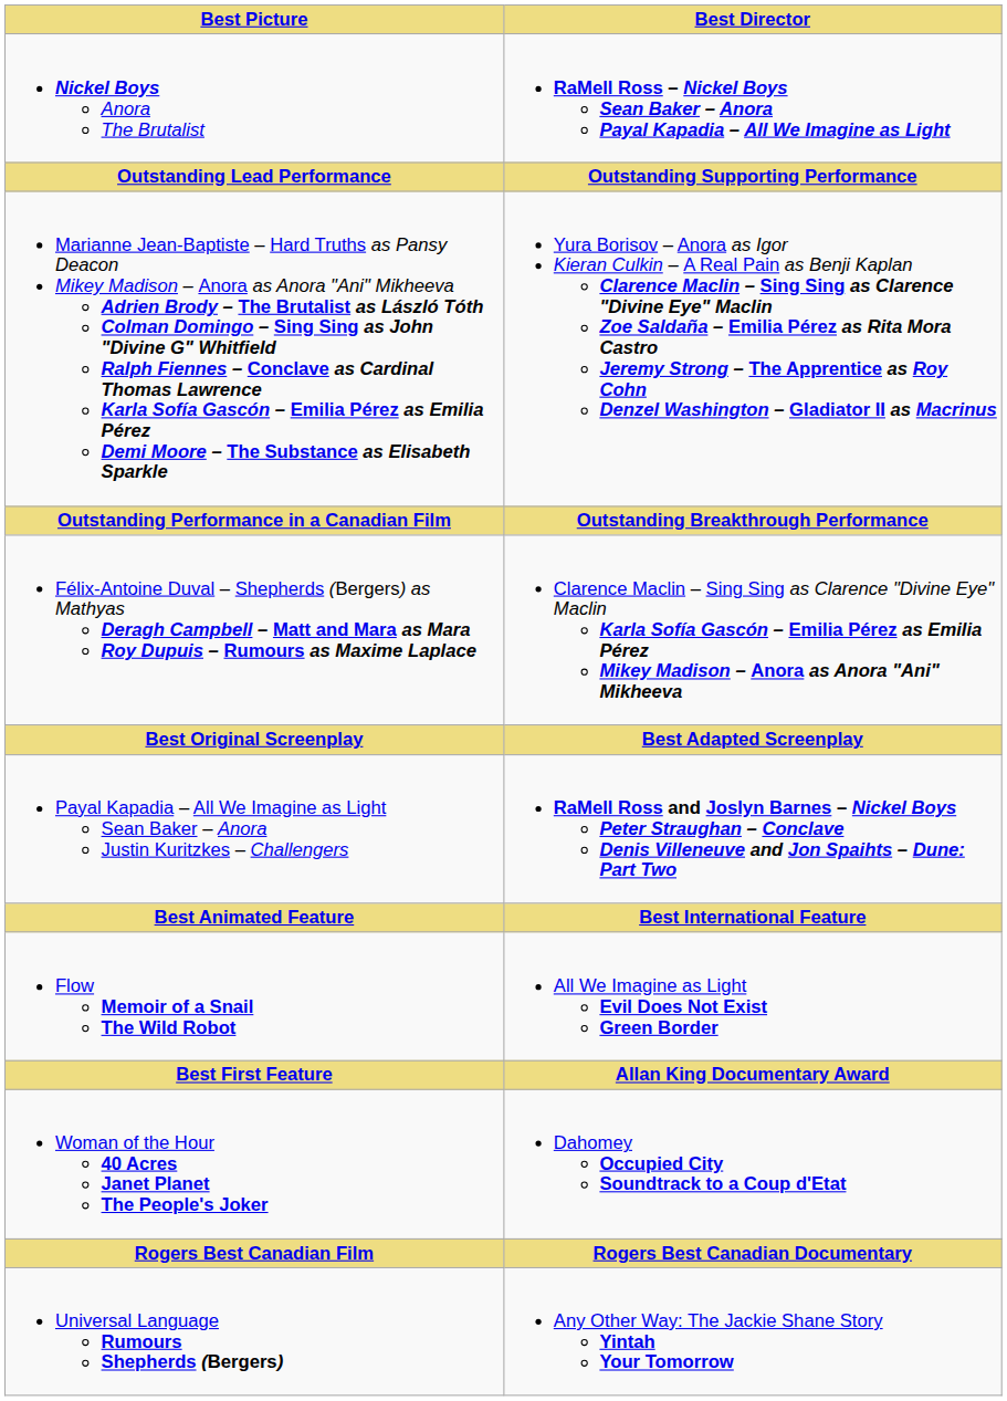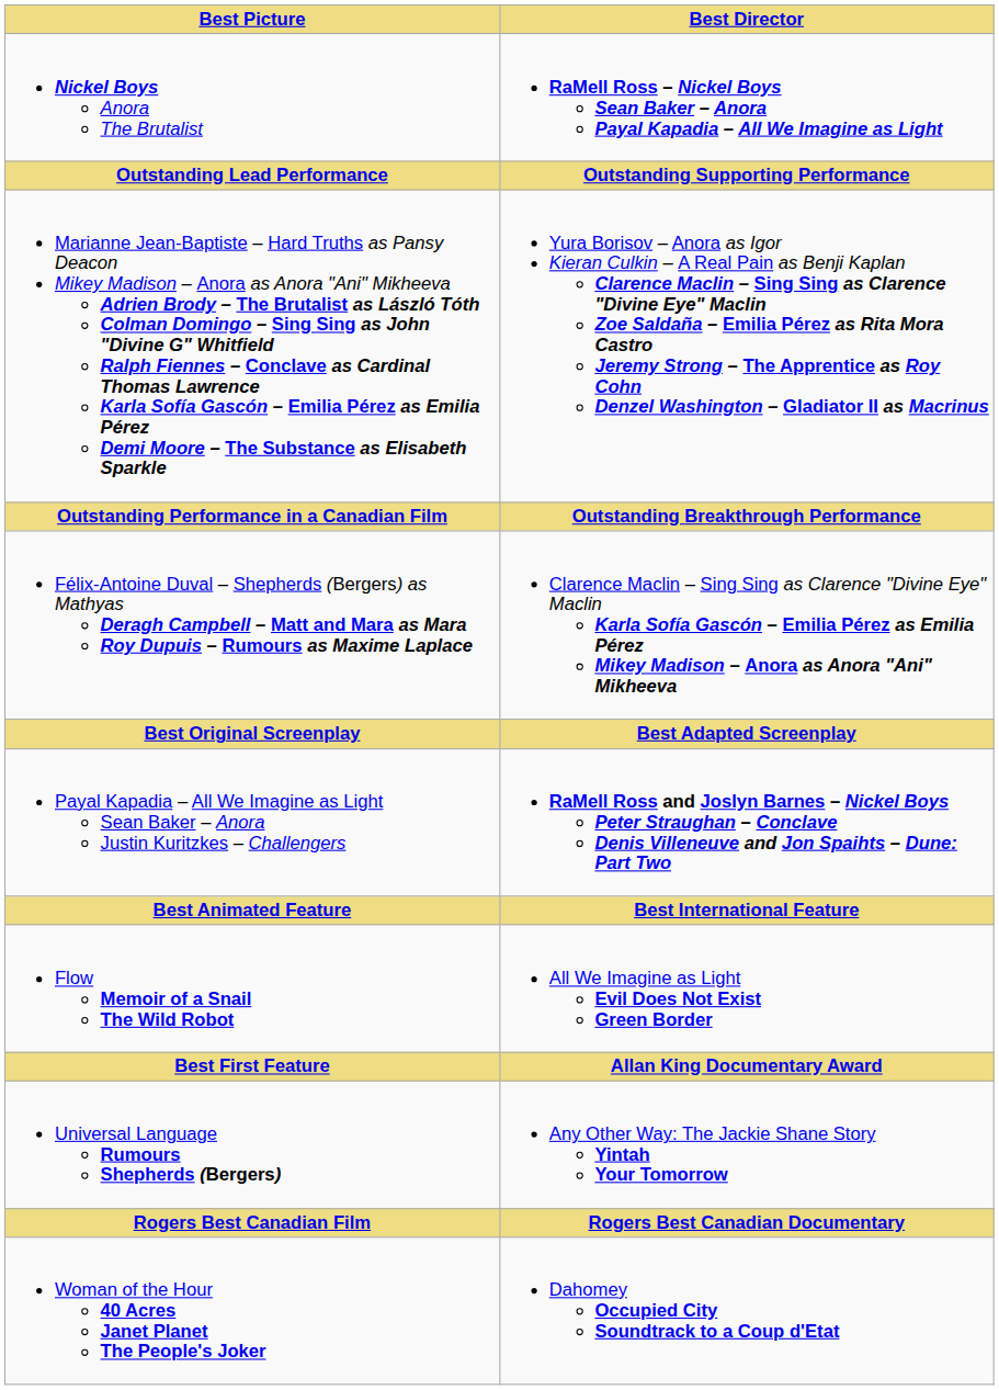 <table class="wikitable">
 <tr>
 <th style="background:#EEDD82; width:50%"><a href='#'>Best Picture</a></th>
 <th style="background:#EEDD82; width:50%"><a href='#'>Best Director</a></th>
 </tr>
 <tr>
 <td valign="top"><br><ul><li><strong><em><a href='#'>Nickel Boys</a></em></strong><ul><li><em><a href='#'>Anora</a></em></li><li><em><a href='#'>The Brutalist</a></em></li></ul></li></ul></td>
 <td valign="top"><br><ul><li><strong><a href='#'>RaMell Ross</a> – <em><a href='#'>Nickel Boys</a><strong><em><ul><li><a href='#'>Sean Baker</a> – </em><a href='#'>Anora</a><em></li><li><a href='#'>Payal Kapadia</a> – </em><a href='#'>All We Imagine as Light</a><em></li></ul></li></ul></td>
 </tr>
 <tr>
 <th style="background:#EEDD82; width:50%"><a href='#'>Outstanding Lead Performance</a></th>
 <th style="background:#EEDD82; width:50%"><a href='#'>Outstanding Supporting Performance</a></th>
 </tr>
 <tr>
 <td valign="top"><br><ul><li></strong><a href='#'>Marianne Jean-Baptiste</a> – </em><a href='#'>Hard Truths</a><em> as Pansy Deacon<strong></li><li></strong><a href='#'>Mikey Madison</a> – </em><a href='#'>Anora</a><em> as Anora "Ani" Mikheeva<strong><ul><li><a href='#'>Adrien Brody</a> – </em><a href='#'>The Brutalist</a><em> as László Tóth</li><li><a href='#'>Colman Domingo</a> – </em><a href='#'>Sing Sing</a><em> as John "Divine G" Whitfield</li><li><a href='#'>Ralph Fiennes</a> – </em><a href='#'>Conclave</a><em> as Cardinal Thomas Lawrence</li><li><a href='#'>Karla Sofía Gascón</a> – </em><a href='#'>Emilia Pérez</a><em> as Emilia Pérez</li><li><a href='#'>Demi Moore</a> – </em><a href='#'>The Substance</a><em> as Elisabeth Sparkle</li></ul></li></ul></td>
 <td valign="top"><br><ul><li></strong><a href='#'>Yura Borisov</a> – </em><a href='#'>Anora</a><em> as Igor<strong></li><li></strong><a href='#'>Kieran Culkin</a> – </em><a href='#'>A Real Pain</a><em> as Benji Kaplan<strong><ul><li><a href='#'>Clarence Maclin</a> – </em><a href='#'>Sing Sing</a><em> as Clarence "Divine Eye" Maclin</li><li><a href='#'>Zoe Saldaña</a> – </em><a href='#'>Emilia Pérez</a><em> as Rita Mora Castro</li><li><a href='#'>Jeremy Strong</a> – </em><a href='#'>The Apprentice</a><em> as <a href='#'>Roy Cohn</a></li><li><a href='#'>Denzel Washington</a> – </em><a href='#'>Gladiator II</a><em> as <a href='#'>Macrinus</a></li></ul></li></ul></td>
 </tr>
 <tr>
 <th style="background:#EEDD82; width:50%"><a href='#'>Outstanding Performance in a Canadian Film</a></th>
 <th style="background:#EEDD82; width:50%"><a href='#'>Outstanding Breakthrough Performance</a></th>
 </tr>
 <tr>
 <td valign="top"><br><ul><li></strong><a href='#'>Félix-Antoine Duval</a> – </em><a href='#'>Shepherds</a><em> (</em>Bergers<em>) as Mathyas<strong><ul><li><a href='#'>Deragh Campbell</a> – </em><a href='#'>Matt and Mara</a><em> as Mara</li><li><a href='#'>Roy Dupuis</a> – </em><a href='#'>Rumours</a><em> as Maxime Laplace</li></ul></li></ul></td>
 <td valign="top"><br><ul><li></strong><a href='#'>Clarence Maclin</a> – </em><a href='#'>Sing Sing</a><em> as Clarence "Divine Eye" Maclin<strong><ul><li><a href='#'>Karla Sofía Gascón</a> – </em><a href='#'>Emilia Pérez</a><em> as Emilia Pérez</li><li><a href='#'>Mikey Madison</a> – </em><a href='#'>Anora</a><em> as Anora "Ani" Mikheeva</li></ul></li></ul></td>
 </tr>
 <tr>
 <th style="background:#EEDD82; width:50%"><a href='#'>Best Original Screenplay</a></th>
 <th style="background:#EEDD82; width:50%"><a href='#'>Best Adapted Screenplay</a></th>
 </tr>
 <tr>
 <td valign="top"><br><ul><li></strong><a href='#'>Payal Kapadia</a> – </em><a href='#'>All We Imagine as Light</a></em></strong><ul><li><a href='#'>Sean Baker</a> – <em><a href='#'>Anora</a></em></li><li><a href='#'>Justin Kuritzkes</a> – <em><a href='#'>Challengers</a></em></li></ul></li></ul></td>
 <td valign="top"><br><ul><li><strong><a href='#'>RaMell Ross</a> and <a href='#'>Joslyn Barnes</a> – <em><a href='#'>Nickel Boys</a><strong><em><ul><li><a href='#'>Peter Straughan</a> – </em><a href='#'>Conclave</a><em></li><li><a href='#'>Denis Villeneuve</a> and <a href='#'>Jon Spaihts</a> – </em><a href='#'>Dune: Part Two</a><em></li></ul></li></ul></td>
 </tr>
 <tr>
 <th style="background:#EEDD82; width:50%"><a href='#'>Best Animated Feature</a></th>
 <th style="background:#EEDD82; width:50%"><a href='#'>Best International Feature</a></th>
 </tr>
 <tr>
 <td valign="top"><br><ul><li></em></strong><a href='#'>Flow</a><strong><em><ul><li></em><a href='#'>Memoir of a Snail</a><em></li><li></em><a href='#'>The Wild Robot</a><em></li></ul></li></ul></td>
 <td valign="top"><br><ul><li></em></strong><a href='#'>All We Imagine as Light</a><strong><em><ul><li></em><a href='#'>Evil Does Not Exist</a><em></li><li></em><a href='#'>Green Border</a><em></li></ul></li></ul></td>
 </tr>
 <tr>
 <th style="background:#EEDD82; width:50%"><a href='#'>Best First Feature</a></th>
 <th style="background:#EEDD82; width:50%"><a href='#'>Allan King Documentary Award</a></th>
 </tr>
 <tr>
-<td valign="top"><br><ul><li></em></strong><a href='#'>Woman of the Hour</a><strong><em><ul><li></em><a href='#'>40 Acres</a><em></li><li></em><a href='#'>Janet Planet</a><em></li><li></em><a href='#'>The People's Joker</a><em></li></ul></li></ul></td>
-<td valign="top"><br><ul><li></em></strong><a href='#'>Dahomey</a><strong><em><ul><li></em><a href='#'>Occupied City</a><em></li><li></em><a href='#'>Soundtrack to a Coup d'Etat</a><em></li></ul></li></ul></td>
+<td valign="top"><br><ul><li></em></strong><a href='#'>Universal Language</a><strong><em><ul><li></em><a href='#'>Rumours</a><em></li><li></em><a href='#'>Shepherds</a><em> (</em>Bergers<em>)</li></ul></li></ul></td>
+<td valign="top"><br><ul><li></em></strong><a href='#'>Any Other Way: The Jackie Shane Story</a><strong><em><ul><li></em><a href='#'>Yintah</a><em></li><li></em><a href='#'>Your Tomorrow</a><em></li></ul></li></ul></td>
 </tr>
 <tr>
 <th style="background:#EEDD82; width:50%"><a href='#'>Rogers Best Canadian Film</a></th>
 <th style="background:#EEDD82; width:50%"><a href='#'>Rogers Best Canadian Documentary</a></th>
 </tr>
 <tr>
-<td valign="top"><br><ul><li></em></strong><a href='#'>Universal Language</a><strong><em><ul><li></em><a href='#'>Rumours</a><em></li><li></em><a href='#'>Shepherds</a><em> (</em>Bergers<em>)</li></ul></li></ul></td>
-<td valign="top"><br><ul><li></em></strong><a href='#'>Any Other Way: The Jackie Shane Story</a><strong><em><ul><li></em><a href='#'>Yintah</a><em></li><li></em><a href='#'>Your Tomorrow</a><em></li></ul></li></ul></td>
+<td valign="top"><br><ul><li></em></strong><a href='#'>Woman of the Hour</a><strong><em><ul><li></em><a href='#'>40 Acres</a><em></li><li></em><a href='#'>Janet Planet</a><em></li><li></em><a href='#'>The People's Joker</a><em></li></ul></li></ul></td>
+<td valign="top"><br><ul><li></em></strong><a href='#'>Dahomey</a><strong><em><ul><li></em><a href='#'>Occupied City</a><em></li><li></em><a href='#'>Soundtrack to a Coup d'Etat</a><em></li></ul></li></ul></td>
 </tr>
 </table>
